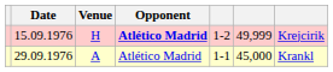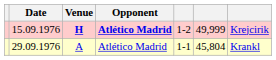 <table class="wikitable" Style="text-align: center">
 <tr>
 <th></th>
 <th>Date</th>
 <th>Venue</th>
 <th>Opponent</th>
 <th></th>
 <th></th>
 <th></th>
 </tr>
 <tr style="background:#fcc">
 <td></td>
 <td>15.09.1976</td>
-<td><a href='#'>H</a></td>
+<td><strong><a href='#'>H</a></strong></td>
 <td align="left"><strong><a href='#'>Atlético Madrid</a> </strong></td>
 <td>1-2</td>
 <td align="right">49,999</td>
 <td align="left"><a href='#'>Krejcirik</a> </td>
 </tr>
 <tr style="background:#ffc">
 <td></td>
 <td>29.09.1976</td>
 <td><a href='#'>A</a></td>
 <td align="left"><a href='#'>Atlético Madrid</a> </td>
 <td>1-1</td>
-<td align="right">45,000</td>
+<td align="right">45,804</td>
 <td align="left"><a href='#'>Krankl</a> </td>
 </tr>
 </table>
